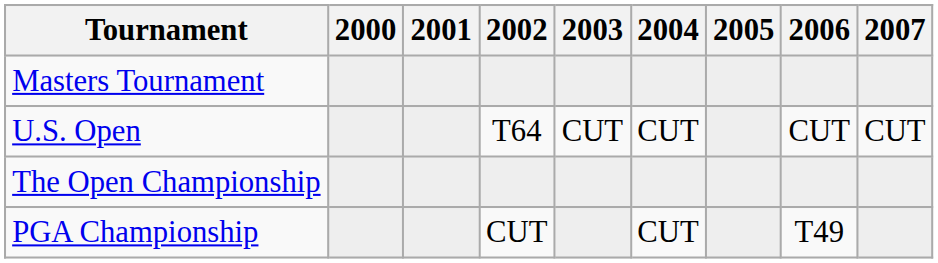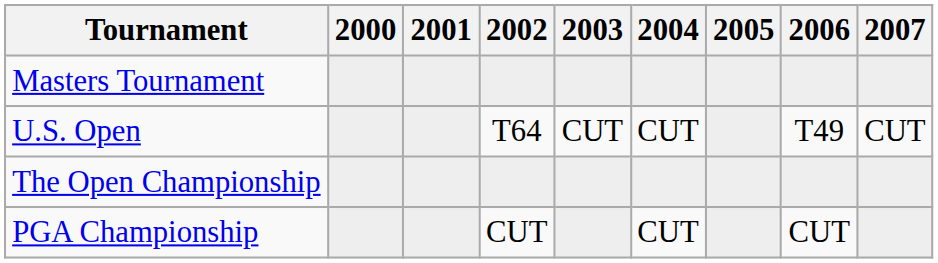 <table class="wikitable" style="font-size:95%;text-align:center;">
 <tr>
 <th>Tournament</th>
 <th>2000</th>
 <th>2001</th>
 <th>2002</th>
 <th>2003</th>
 <th>2004</th>
 <th>2005</th>
 <th>2006</th>
 <th>2007</th>
 </tr>
 <tr>
 <td align=left><a href='#'>Masters Tournament</a></td>
 <td style="background:#eeeeee;"></td>
 <td style="background:#eeeeee;"></td>
 <td style="background:#eeeeee;"></td>
 <td style="background:#eeeeee;"></td>
 <td style="background:#eeeeee;"></td>
 <td style="background:#eeeeee;"></td>
 <td style="background:#eeeeee;"></td>
 <td style="background:#eeeeee;"></td>
 </tr>
 <tr>
 <td align=left><a href='#'>U.S. Open</a></td>
 <td style="background:#eeeeee;"></td>
 <td style="background:#eeeeee;"></td>
 <td>T64</td>
 <td>CUT</td>
 <td>CUT</td>
 <td style="background:#eeeeee;"></td>
-<td>CUT</td>
+<td>T49</td>
 <td>CUT</td>
 </tr>
 <tr>
 <td align=left><a href='#'>The Open Championship</a></td>
 <td style="background:#eeeeee;"></td>
 <td style="background:#eeeeee;"></td>
 <td style="background:#eeeeee;"></td>
 <td style="background:#eeeeee;"></td>
 <td style="background:#eeeeee;"></td>
 <td style="background:#eeeeee;"></td>
 <td style="background:#eeeeee;"></td>
 <td style="background:#eeeeee;"></td>
 </tr>
 <tr>
 <td align=left><a href='#'>PGA Championship</a></td>
 <td style="background:#eeeeee;"></td>
 <td style="background:#eeeeee;"></td>
 <td>CUT</td>
 <td style="background:#eeeeee;"></td>
 <td>CUT</td>
 <td style="background:#eeeeee;"></td>
-<td>T49</td>
+<td>CUT</td>
 <td style="background:#eeeeee;"></td>
 </tr>
 </table>
